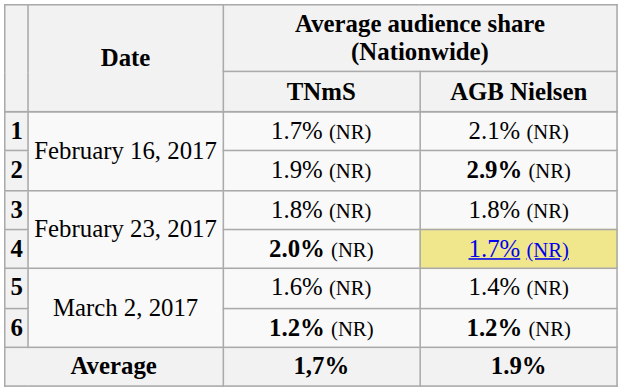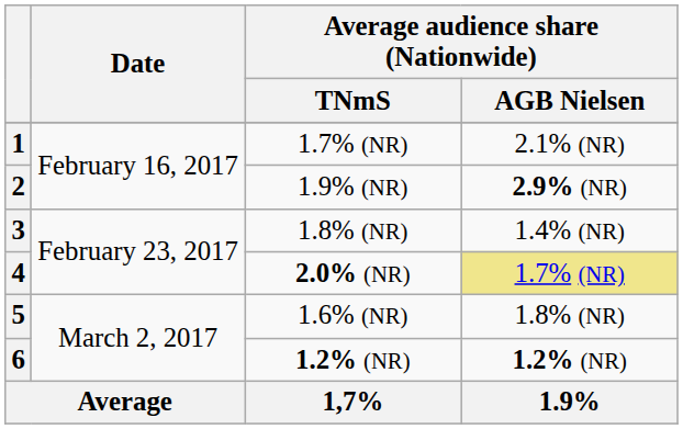 <table class="wikitable" style="text-align:center;">
 <tr>
 <th rowspan="2"></th>
 <th rowspan="2">Date</th>
 <th colspan="2">Average audience share (Nationwide)</th>
 </tr>
 <tr>
 <th width="120">TNmS</th>
 <th width="120">AGB Nielsen</th>
 </tr>
 <tr>
 </tr>
 <tr>
 <th>1</th>
 <td rowspan="2">February 16, 2017</td>
 <td>1.7% <small>(NR)</small></td>
 <td>2.1% <small>(NR)</small></td>
 </tr>
 <tr>
 <th>2</th>
 <td>1.9% <small>(NR)</small></td>
 <td><span><strong>2.9%</strong></span> <small>(NR)</small></td>
 </tr>
 <tr>
 <th>3</th>
 <td rowspan="2">February 23, 2017</td>
 <td>1.8% <small>(NR)</small></td>
-<td>1.8% <small>(NR)</small></td>
+<td>1.4% <small>(NR)</small></td>
 </tr>
 <tr>
 <th>4</th>
 <td><span><strong>2.0%</strong></span> <small>(NR)</small></td>
 <td style="background: khaki;"><a href='#'>1.7%</a> <a href='#'><small>(NR)</small></a></td>
 </tr>
 <tr>
 <th>5</th>
 <td rowspan="2">March 2, 2017</td>
 <td>1.6% <small>(NR)</small></td>
-<td>1.4% <small>(NR)</small></td>
+<td>1.8% <small>(NR)</small></td>
 </tr>
 <tr>
 <th>6</th>
 <td><span><strong>1.2%</strong></span> <small>(NR)</small></td>
 <td><span><strong>1.2%</strong></span> <small>(NR)</small></td>
 </tr>
 <tr>
 <th colspan="2">Average</th>
 <th>1,7%</th>
 <th>1.9%</th>
 </tr>
 </table>
